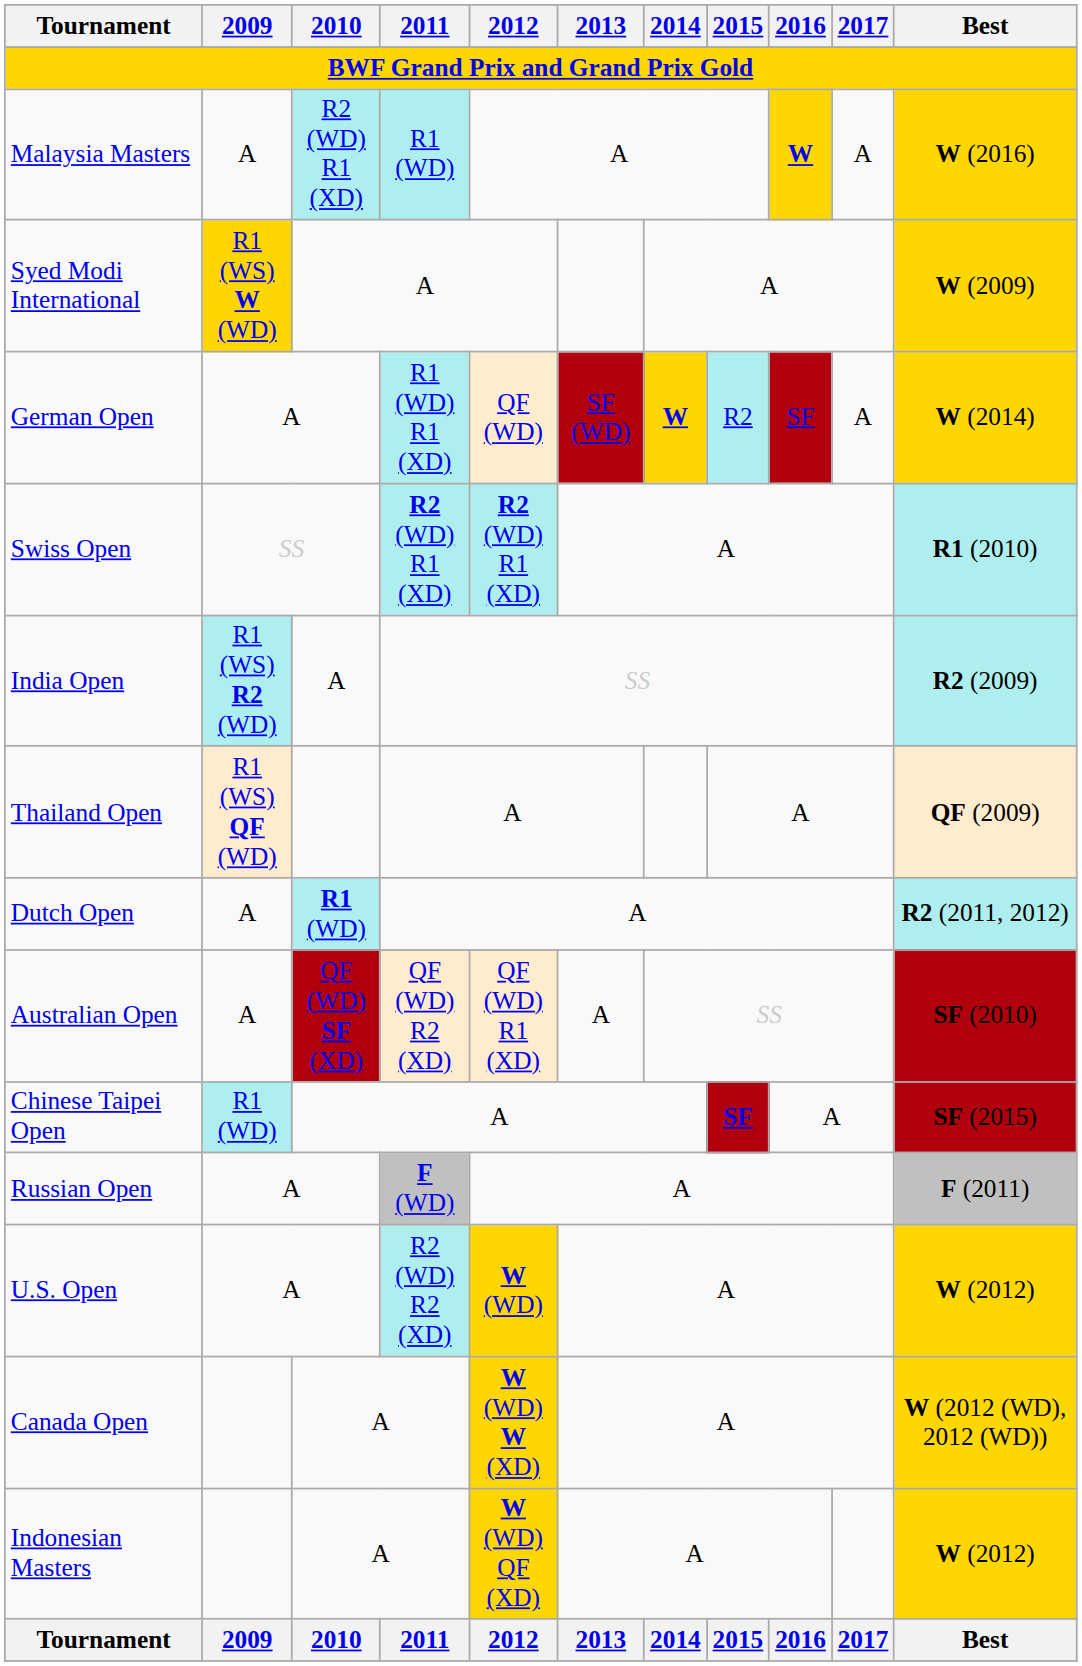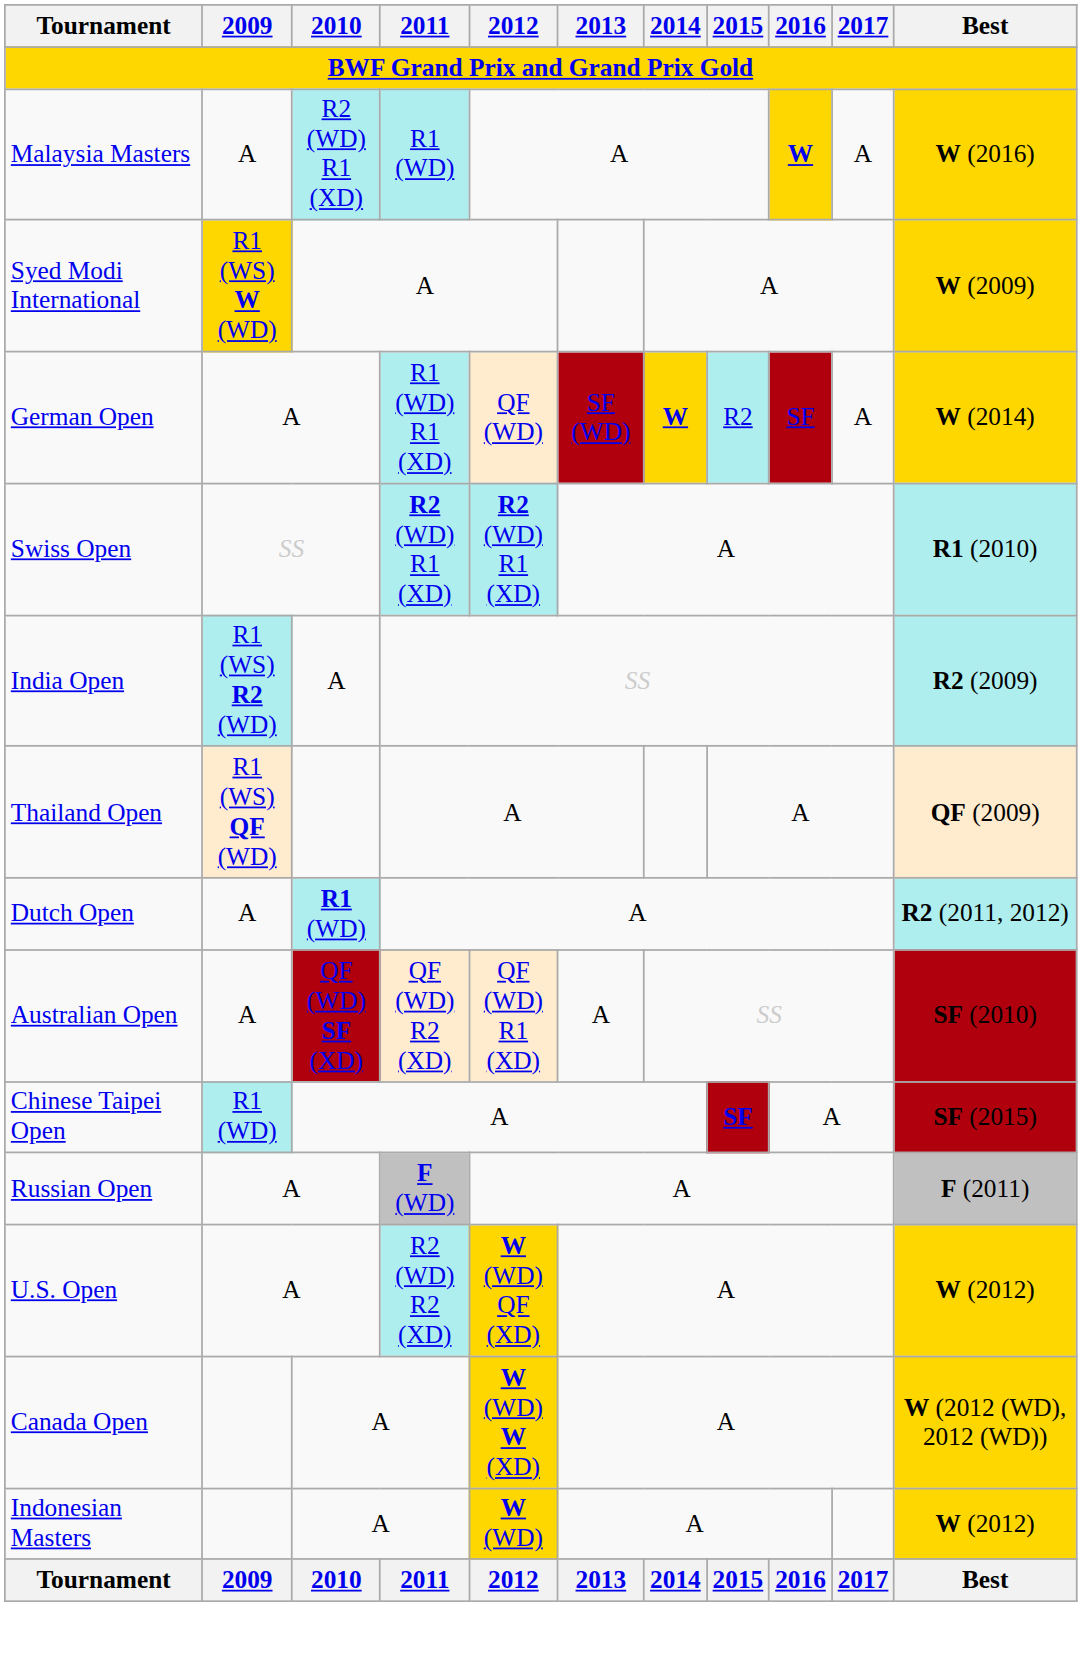 <table class="wikitable" style="font-size: 90%; text-align:center">
 <tr>
 <th>Tournament</th>
 <th><a href='#'>2009</a></th>
 <th><a href='#'>2010</a></th>
 <th><a href='#'>2011</a></th>
 <th><a href='#'>2012</a></th>
 <th><a href='#'>2013</a></th>
 <th><a href='#'>2014</a></th>
 <th><a href='#'>2015</a></th>
 <th><a href='#'>2016</a></th>
 <th><a href='#'>2017</a></th>
 <th>Best</th>
 </tr>
 <tr bgcolor=FFD700>
 <td colspan="11" align="center"><strong><a href='#'>BWF Grand Prix and Grand Prix Gold</a></strong></td>
 </tr>
 <tr>
 <td align=left> <a href='#'>Malaysia Masters</a></td>
 <td>A</td>
 <td bgcolor=AFEEEE><a href='#'>R2 (WD) <br> R1 (XD)</a></td>
 <td bgcolor=AFEEEE><a href='#'>R1 (WD)</a></td>
 <td colspan="4">A</td>
 <td bgcolor=Gold><a href='#'><strong>W</strong></a></td>
 <td>A</td>
 <td bgcolor=Gold><strong>W</strong> (2016)</td>
 </tr>
 <tr>
 <td align=left> <a href='#'>Syed Modi International</a></td>
 <td bgcolor=Gold><a href='#'>R1 (WS) <br> <strong>W</strong> (WD)</a></td>
 <td colspan="3">A</td>
 <td></td>
 <td colspan="4">A</td>
 <td bgcolor=Gold><strong>W</strong> (2009)</td>
 </tr>
 <tr>
 <td align=left> <a href='#'>German Open</a></td>
 <td colspan="2">A</td>
 <td bgcolor=AFEEEE><a href='#'>R1 (WD) <br> R1 (XD)</a></td>
 <td bgcolor=FFEBCD><a href='#'>QF (WD)</a></td>
 <td bgcolor=Bronze><a href='#'>SF (WD)</a></td>
 <td bgcolor=Gold><a href='#'><strong>W</strong></a></td>
 <td bgcolor=AFEEEE><a href='#'>R2</a></td>
 <td bgcolor=Bronze><a href='#'>SF</a></td>
 <td>A</td>
 <td bgcolor=Gold><strong>W</strong> (2014)</td>
 </tr>
 <tr>
 <td align=left> <a href='#'>Swiss Open</a></td>
 <td colspan="2" style=color:#ccc><em>SS</em></td>
 <td bgcolor=AFEEEE><a href='#'><strong>R2</strong> (WD) <br> R1 (XD)</a></td>
 <td bgcolor=AFEEEE><a href='#'><strong>R2</strong> (WD) <br> R1 (XD)</a></td>
 <td colspan="5">A</td>
 <td bgcolor=AFEEEE><strong>R1</strong> (2010)</td>
 </tr>
 <tr>
 <td align=left> <a href='#'>India Open</a></td>
 <td bgcolor=AFEEEE><a href='#'>R1 (WS) <br> <strong>R2</strong> (WD)</a></td>
 <td>A</td>
 <td colspan="7" style=color:#ccc><em>SS</em></td>
 <td bgcolor=AFEEEE><strong>R2</strong> (2009)</td>
 </tr>
 <tr>
 <td align=left> <a href='#'>Thailand Open</a></td>
 <td bgcolor=FFEBCD><a href='#'>R1 (WS) <br> <strong>QF</strong> (WD)</a></td>
 <td></td>
 <td colspan="3">A</td>
 <td></td>
 <td colspan="3">A</td>
 <td bgcolor=FFEBCD><strong>QF</strong> (2009)</td>
 </tr>
 <tr>
 <td align=left> <a href='#'>Dutch Open</a></td>
 <td>A</td>
 <td bgcolor=AFEEEE><a href='#'><strong>R1</strong> (WD)</a></td>
 <td colspan="7">A</td>
 <td bgcolor=AFEEEE><strong>R2</strong> (2011, 2012)</td>
 </tr>
 <tr>
 <td align=left> <a href='#'>Australian Open</a></td>
 <td>A</td>
 <td bgcolor=Bronze><a href='#'>QF (WD) <br> <strong>SF</strong> (XD)</a></td>
 <td bgcolor=FFEBCD><a href='#'>QF (WD) <br> R2 (XD)</a></td>
 <td bgcolor=FFEBCD><a href='#'>QF (WD) <br> R1 (XD)</a></td>
 <td>A</td>
 <td colspan="4" style=color:#ccc><em>SS</em></td>
 <td bgcolor=Bronze><strong>SF</strong> (2010)</td>
 </tr>
 <tr>
 <td align=left> <a href='#'>Chinese Taipei Open</a></td>
 <td bgcolor=AFEEEE><a href='#'>R1 (WD)</a></td>
 <td colspan="5">A</td>
 <td bgcolor=Bronze><a href='#'><strong>SF</strong></a></td>
 <td colspan="2">A</td>
 <td bgcolor=Bronze><strong>SF</strong> (2015)</td>
 </tr>
 <tr>
 <td align=left> <a href='#'>Russian Open</a></td>
 <td colspan="2">A</td>
 <td bgcolor=Silver><a href='#'><strong>F</strong> (WD)</a></td>
 <td colspan="6">A</td>
 <td bgcolor=Silver><strong>F</strong> (2011)</td>
 </tr>
 <tr>
 <td align=left> <a href='#'>U.S. Open</a></td>
 <td colspan="2">A</td>
 <td bgcolor=AFEEEE><a href='#'>R2 (WD) <br> R2 (XD)</a></td>
-<td bgcolor=Gold><a href='#'><strong>W</strong> (WD)</a></td>
+<td bgcolor=Gold><a href='#'><strong>W</strong> (WD) <br> QF (XD)</a></td>
 <td colspan="5">A</td>
 <td bgcolor=Gold><strong>W</strong> (2012)</td>
 </tr>
 <tr>
 <td align=left> <a href='#'>Canada Open</a></td>
 <td></td>
 <td colspan="2">A</td>
 <td bgcolor=Gold><a href='#'><strong>W</strong> (WD) <br> <strong>W</strong> (XD)</a></td>
 <td colspan="5">A</td>
 <td bgcolor=Gold><strong>W</strong> (2012 (WD), 2012 (WD))</td>
 </tr>
 <tr>
 <td align=left> <a href='#'>Indonesian Masters</a></td>
 <td></td>
 <td colspan="2">A</td>
-<td bgcolor=Gold><a href='#'><strong>W</strong> (WD) <br> QF (XD)</a></td>
+<td bgcolor=Gold><a href='#'><strong>W</strong> (WD)</a></td>
 <td colspan="4">A</td>
 <td></td>
 <td bgcolor=Gold><strong>W</strong> (2012)</td>
 </tr>
 <tr>
 <th>Tournament</th>
 <th><a href='#'>2009</a></th>
 <th><a href='#'>2010</a></th>
 <th><a href='#'>2011</a></th>
 <th><a href='#'>2012</a></th>
 <th><a href='#'>2013</a></th>
 <th><a href='#'>2014</a></th>
 <th><a href='#'>2015</a></th>
 <th><a href='#'>2016</a></th>
 <th><a href='#'>2017</a></th>
 <th>Best</th>
 </tr>
 </table>
